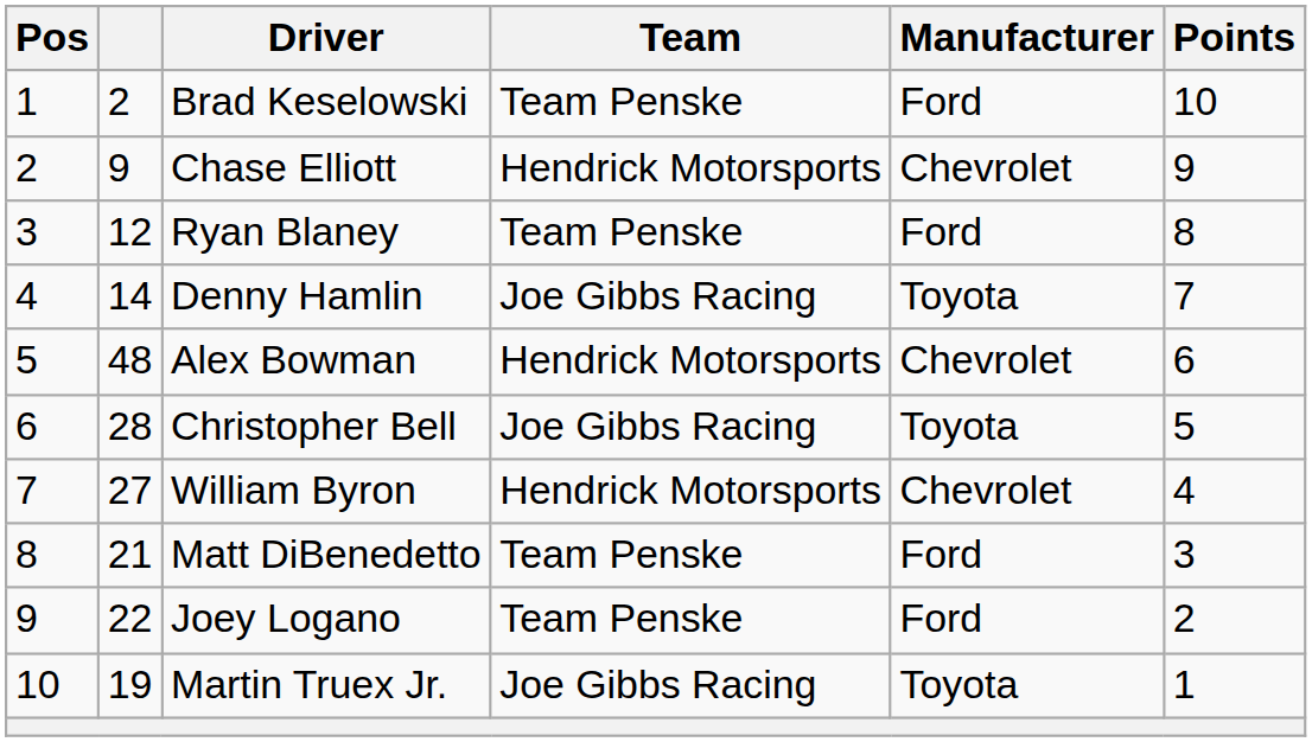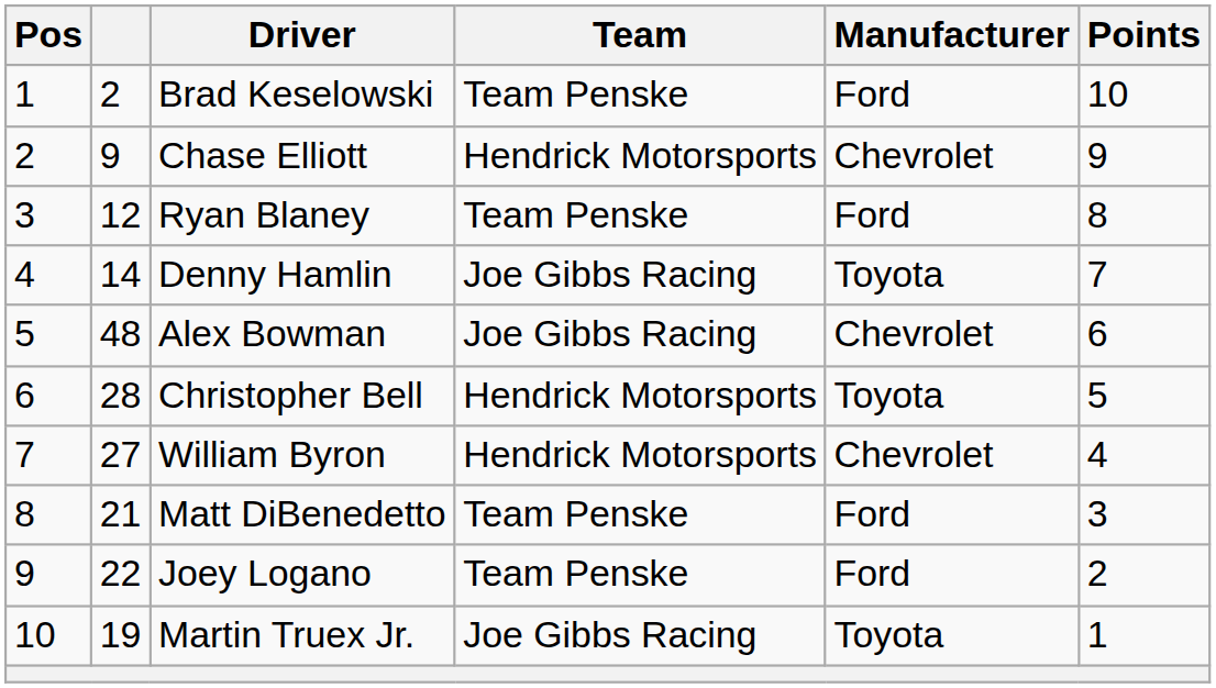 <table class="wikitable" style="font-size:98%">
 <tr>
 <th>Pos</th>
 <th></th>
 <th>Driver</th>
 <th>Team</th>
 <th>Manufacturer</th>
 <th>Points</th>
 </tr>
 <tr>
 <td>1</td>
 <td>2</td>
 <td>Brad Keselowski</td>
 <td>Team Penske</td>
 <td>Ford</td>
 <td>10</td>
 </tr>
 <tr>
 <td>2</td>
 <td>9</td>
 <td>Chase Elliott</td>
 <td>Hendrick Motorsports</td>
 <td>Chevrolet</td>
 <td>9</td>
 </tr>
 <tr>
 <td>3</td>
 <td>12</td>
 <td>Ryan Blaney</td>
 <td>Team Penske</td>
 <td>Ford</td>
 <td>8</td>
 </tr>
 <tr>
 <td>4</td>
 <td>14</td>
 <td>Denny Hamlin</td>
 <td>Joe Gibbs Racing</td>
 <td>Toyota</td>
 <td>7</td>
 </tr>
 <tr>
 <td>5</td>
 <td>48</td>
 <td>Alex Bowman</td>
-<td>Hendrick Motorsports</td>
+<td>Joe Gibbs Racing</td>
 <td>Chevrolet</td>
 <td>6</td>
 </tr>
 <tr>
 <td>6</td>
 <td>28</td>
 <td>Christopher Bell</td>
-<td>Joe Gibbs Racing</td>
+<td>Hendrick Motorsports</td>
 <td>Toyota</td>
 <td>5</td>
 </tr>
 <tr>
 <td>7</td>
 <td>27</td>
 <td>William Byron</td>
 <td>Hendrick Motorsports</td>
 <td>Chevrolet</td>
 <td>4</td>
 </tr>
 <tr>
 <td>8</td>
 <td>21</td>
 <td>Matt DiBenedetto</td>
 <td>Team Penske</td>
 <td>Ford</td>
 <td>3</td>
 </tr>
 <tr>
 <td>9</td>
 <td>22</td>
 <td>Joey Logano</td>
 <td>Team Penske</td>
 <td>Ford</td>
 <td>2</td>
 </tr>
 <tr>
 <td>10</td>
 <td>19</td>
 <td>Martin Truex Jr.</td>
 <td>Joe Gibbs Racing</td>
 <td>Toyota</td>
 <td>1</td>
 </tr>
 <tr>
 <th colspan="6"></th>
 </tr>
 </table>
